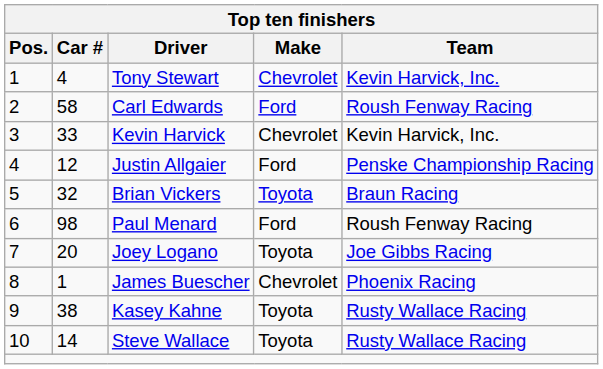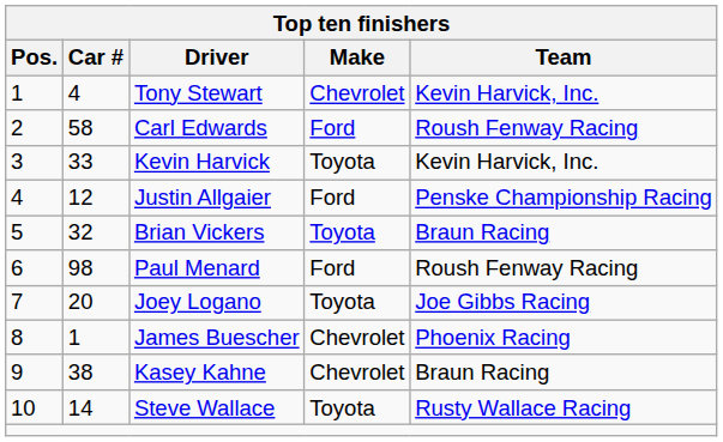 <table class="wikitable" style="font-size: 85%;">
 <tr>
 <th colspan=5 align=center>Top ten finishers</th>
 </tr>
 <tr>
 <th>Pos.</th>
 <th>Car #</th>
 <th>Driver</th>
 <th>Make</th>
 <th>Team</th>
 </tr>
 <tr>
 <td>1</td>
 <td>4</td>
 <td><a href='#'>Tony Stewart</a></td>
 <td><a href='#'>Chevrolet</a></td>
 <td><a href='#'>Kevin Harvick, Inc.</a></td>
 </tr>
 <tr>
 <td>2</td>
 <td>58</td>
 <td><a href='#'>Carl Edwards</a></td>
 <td><a href='#'>Ford</a></td>
 <td><a href='#'>Roush Fenway Racing</a></td>
 </tr>
 <tr>
 <td>3</td>
 <td>33</td>
 <td><a href='#'>Kevin Harvick</a></td>
-<td>Chevrolet</td>
+<td>Toyota</td>
 <td>Kevin Harvick, Inc.</td>
 </tr>
 <tr>
 <td>4</td>
 <td>12</td>
 <td><a href='#'>Justin Allgaier</a></td>
 <td>Ford</td>
 <td><a href='#'>Penske Championship Racing</a></td>
 </tr>
 <tr>
 <td>5</td>
 <td>32</td>
 <td><a href='#'>Brian Vickers</a></td>
 <td><a href='#'>Toyota</a></td>
 <td><a href='#'>Braun Racing</a></td>
 </tr>
 <tr>
 <td>6</td>
 <td>98</td>
 <td><a href='#'>Paul Menard</a></td>
 <td>Ford</td>
 <td>Roush Fenway Racing</td>
 </tr>
 <tr>
 <td>7</td>
 <td>20</td>
 <td><a href='#'>Joey Logano</a></td>
 <td>Toyota</td>
 <td><a href='#'>Joe Gibbs Racing</a></td>
 </tr>
 <tr>
 <td>8</td>
 <td>1</td>
 <td><a href='#'>James Buescher</a></td>
 <td>Chevrolet</td>
 <td><a href='#'>Phoenix Racing</a></td>
 </tr>
 <tr>
 <td>9</td>
 <td>38</td>
 <td><a href='#'>Kasey Kahne</a></td>
-<td>Toyota</td>
-<td><a href='#'>Rusty Wallace Racing</a></td>
+<td>Chevrolet</td>
+<td>Braun Racing</td>
 </tr>
 <tr>
 <td>10</td>
 <td>14</td>
 <td><a href='#'>Steve Wallace</a></td>
 <td>Toyota</td>
 <td><a href='#'>Rusty Wallace Racing</a></td>
 </tr>
 <tr>
 <td colspan=5 align=center></td>
 </tr>
 </table>
